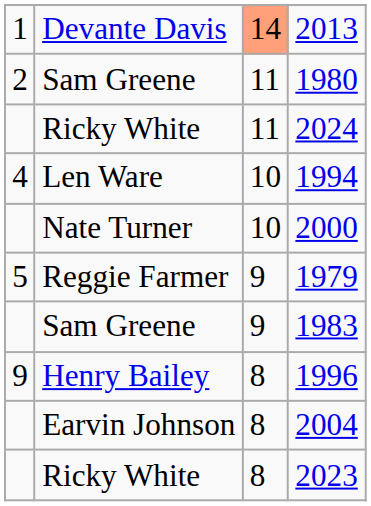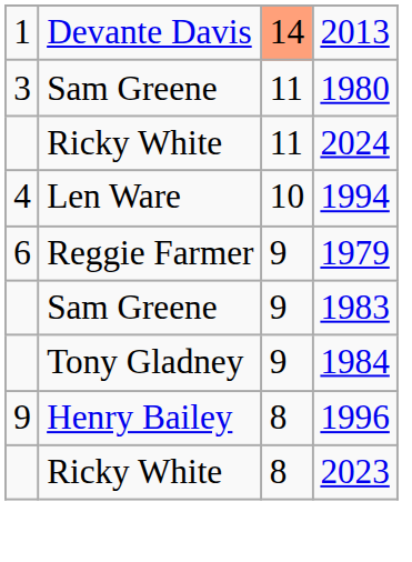 <table class="wikitable">
 <tr>
 </tr>
 <tr>
 <td>1</td>
 <td><a href='#'>Devante Davis</a></td>
 <td style="background: lightsalmon;">14</td>
 <td><a href='#'>2013</a></td>
 </tr>
 <tr>
-<td>2</td>
+<td>3</td>
 <td>Sam Greene</td>
 <td>11</td>
 <td><a href='#'>1980</a></td>
 </tr>
 <tr>
 <td></td>
 <td>Ricky White</td>
 <td>11</td>
 <td><a href='#'>2024</a></td>
 </tr>
 <tr>
 <td>4</td>
 <td>Len Ware</td>
 <td>10</td>
 <td><a href='#'>1994</a></td>
 </tr>
 <tr>
-<td></td>
-<td>Nate Turner</td>
-<td>10</td>
-<td><a href='#'>2000</a></td>
-</tr>
-<tr>
-<td>5</td>
+<td>6</td>
 <td>Reggie Farmer</td>
 <td>9</td>
 <td><a href='#'>1979</a></td>
 </tr>
 <tr>
 <td></td>
 <td>Sam Greene</td>
 <td>9</td>
 <td><a href='#'>1983</a></td>
 </tr>
 <tr>
+<td></td>
+<td>Tony Gladney</td>
+<td>9</td>
+<td><a href='#'>1984</a></td>
+</tr>
+<tr>
 <td>9</td>
 <td><a href='#'>Henry Bailey</a></td>
 <td>8</td>
 <td><a href='#'>1996</a></td>
-</tr>
-<tr>
-<td></td>
-<td>Earvin Johnson</td>
-<td>8</td>
-<td><a href='#'>2004</a></td>
 </tr>
 <tr>
 <td></td>
 <td>Ricky White</td>
 <td>8</td>
 <td><a href='#'>2023</a></td>
 </tr>
 </table>
